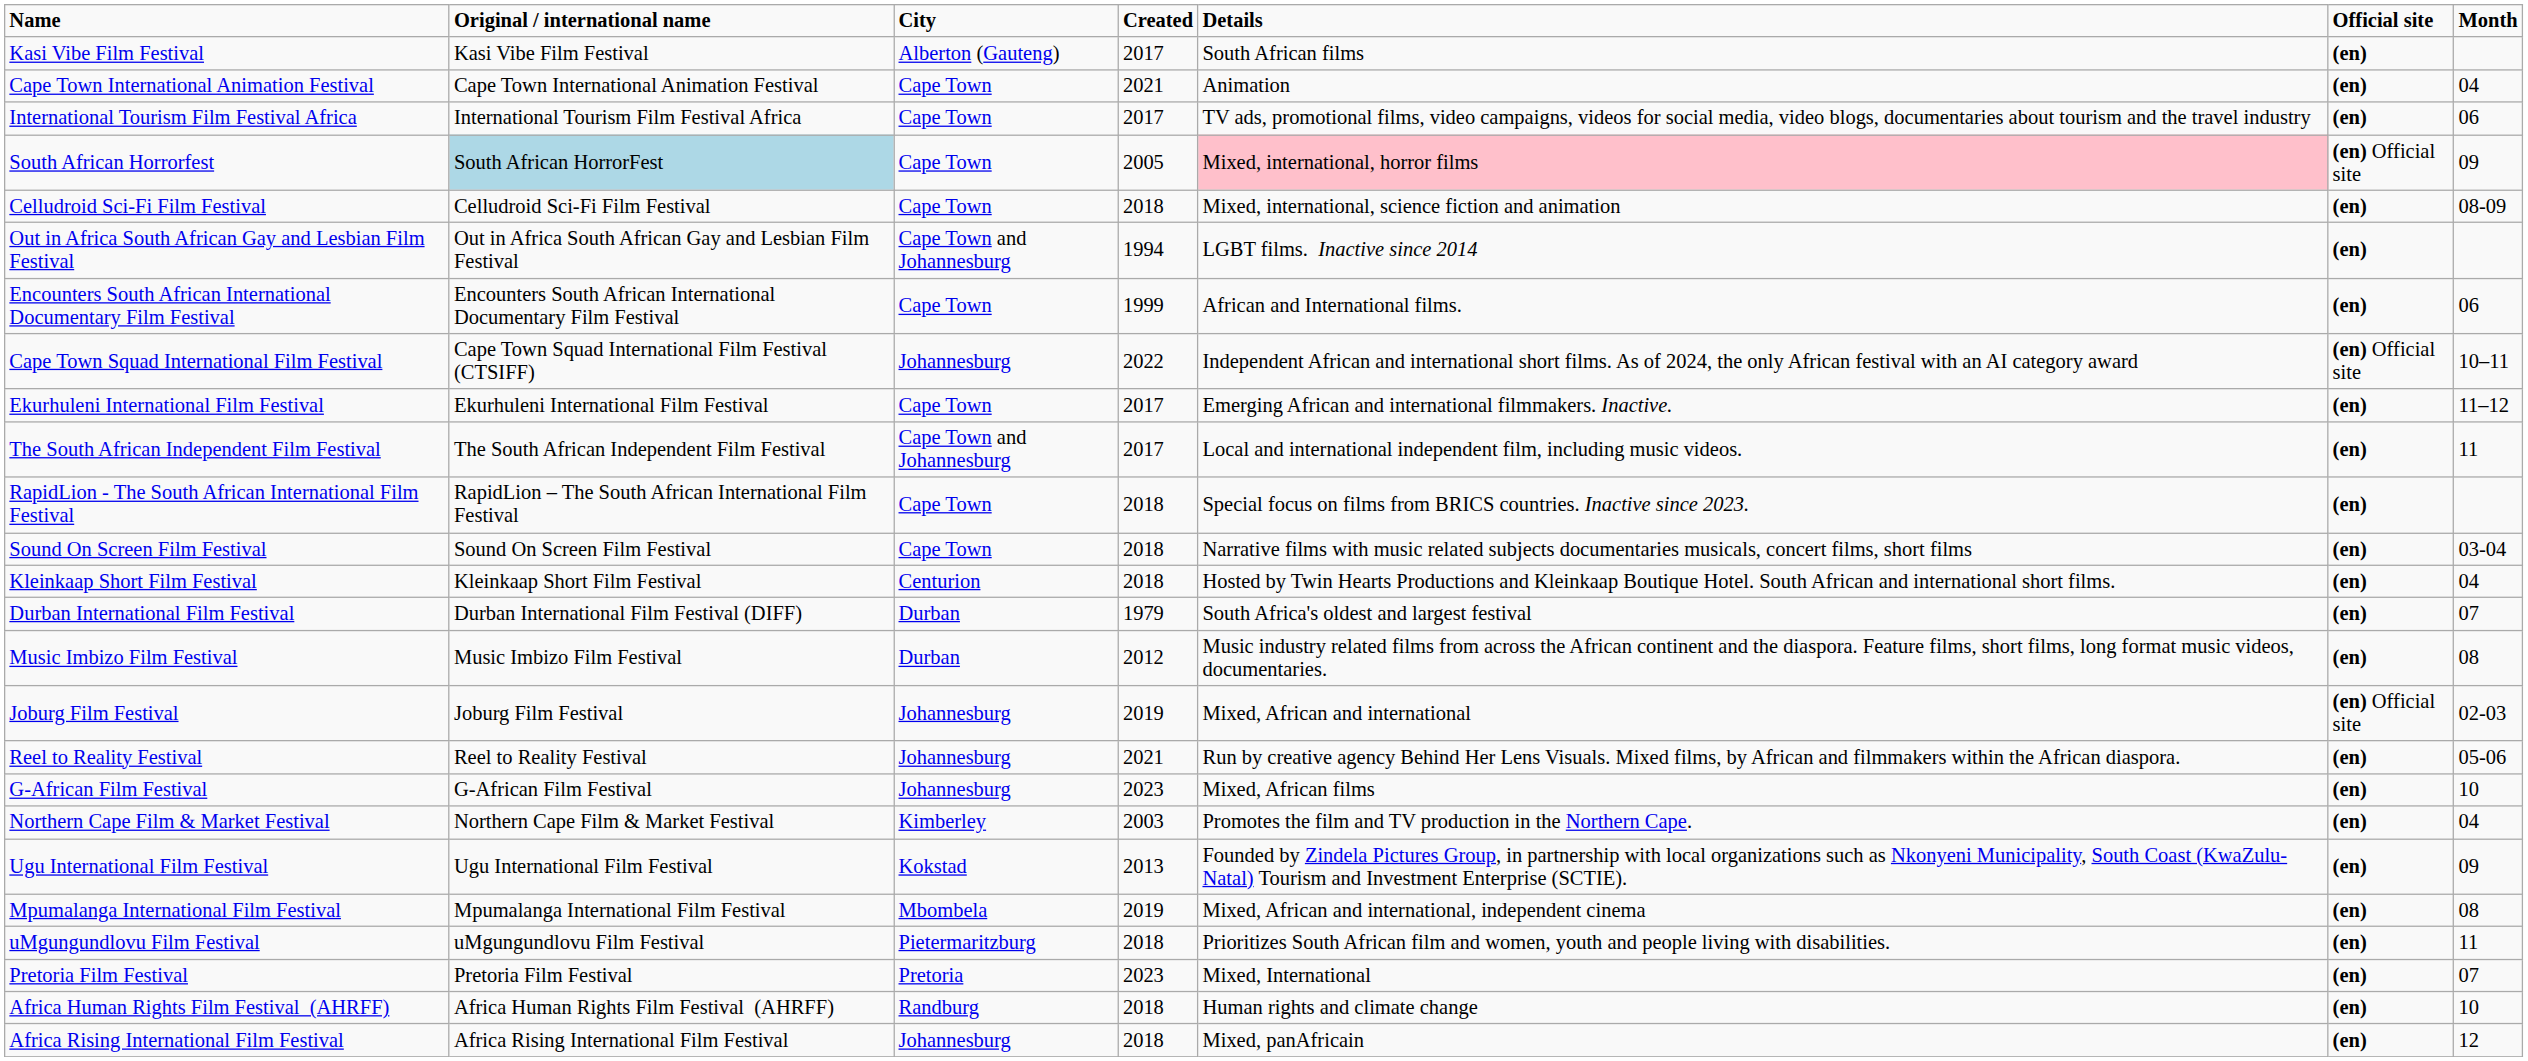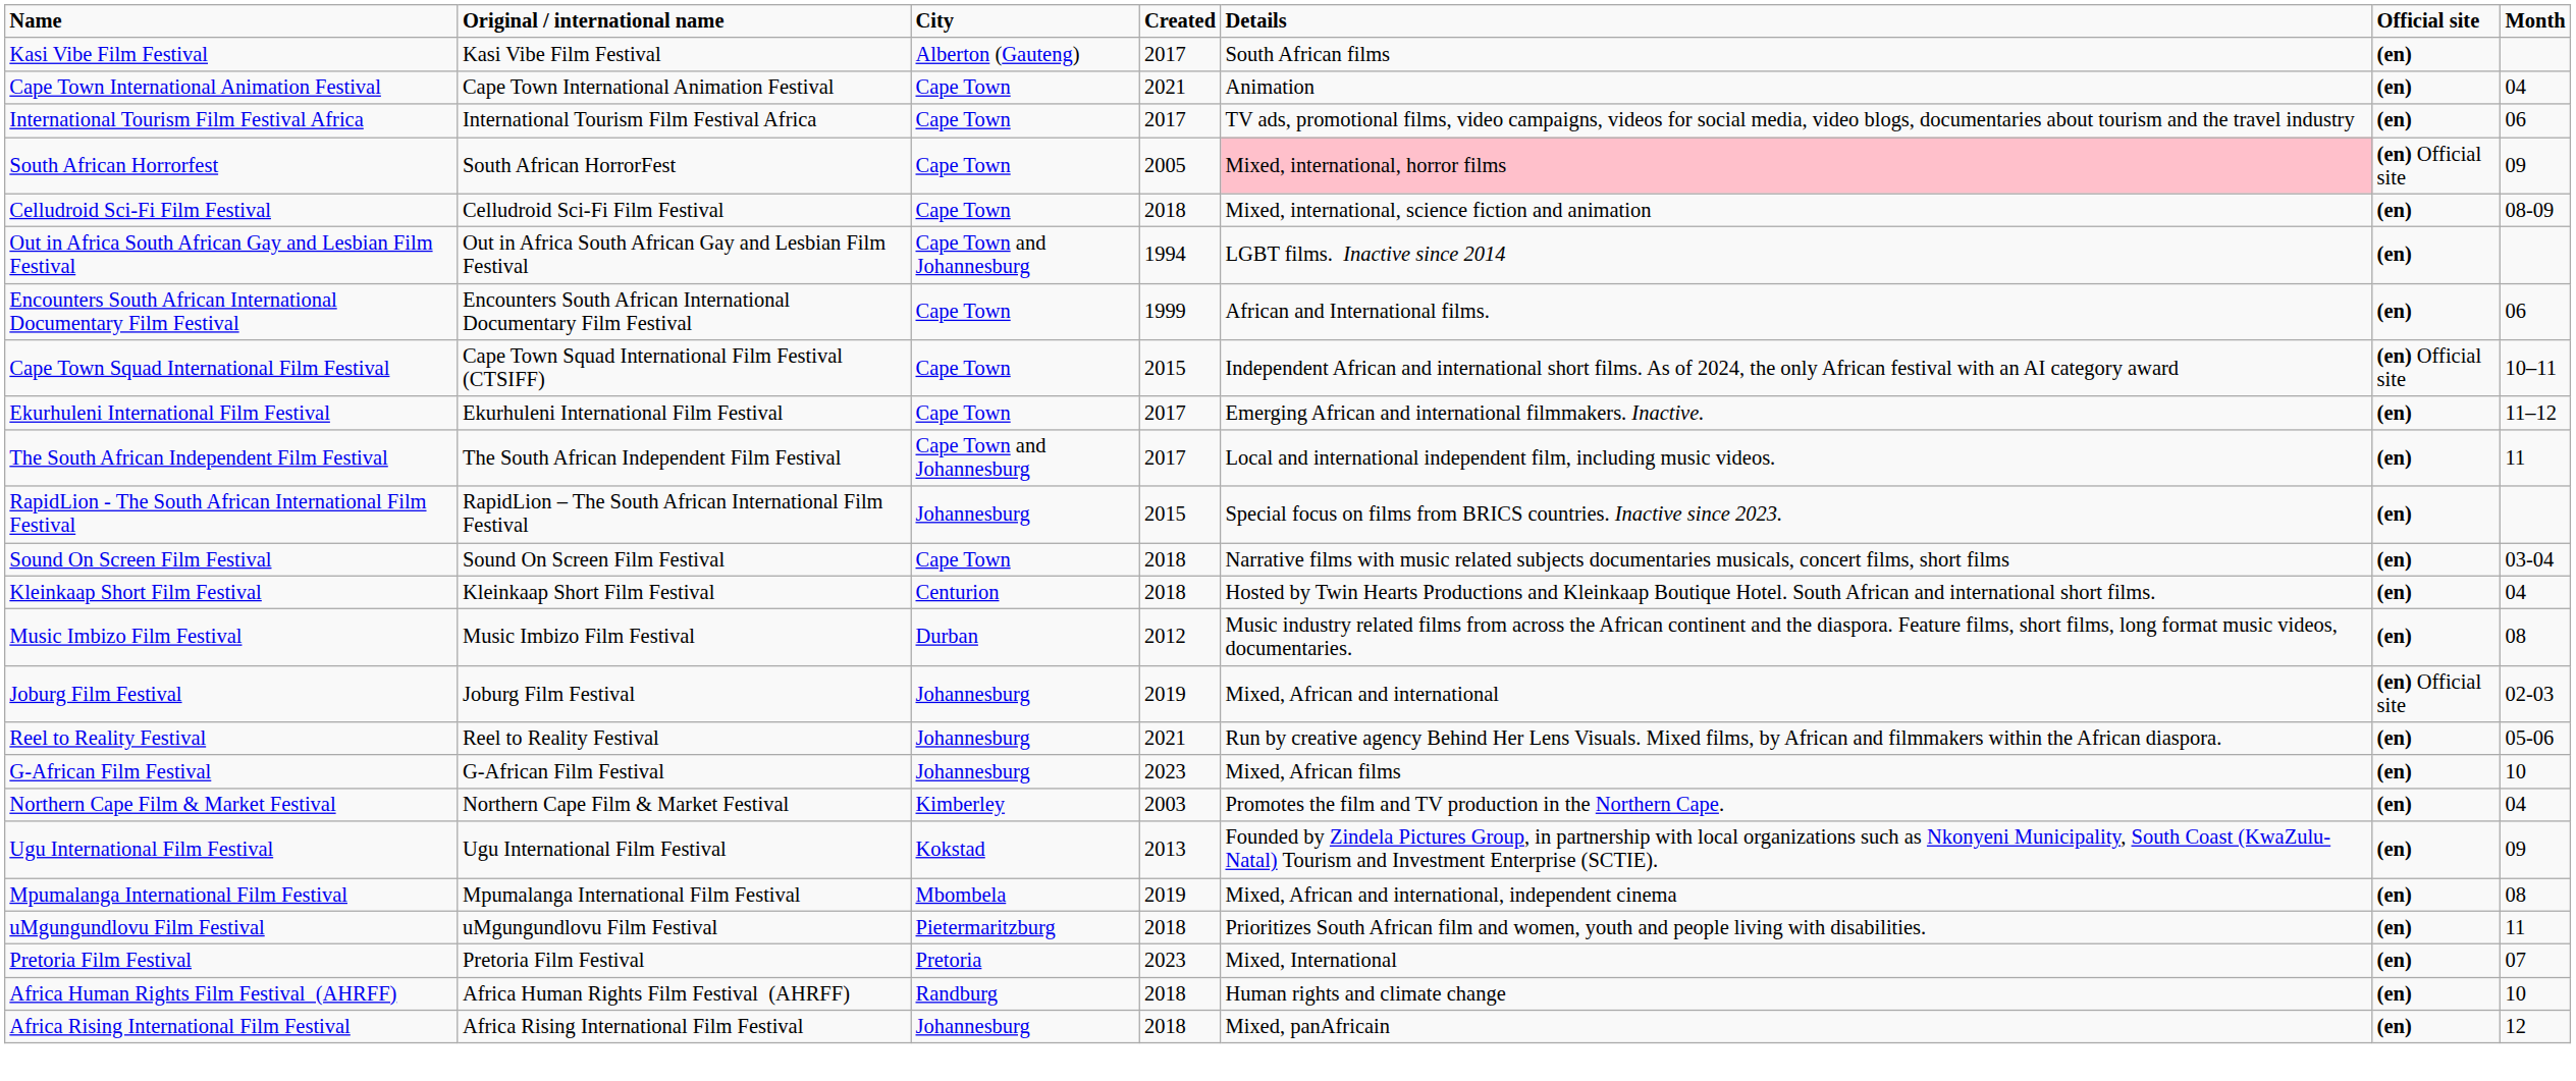 <table class="wikitable">
 <tr>
 <td><strong>Name</strong></td>
 <td><strong>Original / international name</strong></td>
 <td><strong>City</strong></td>
 <td><strong>Created</strong></td>
 <td><strong>Details</strong></td>
 <td><strong>Official site</strong></td>
 <td><strong>Month</strong></td>
 </tr>
 <tr>
 <td><a href='#'>Kasi Vibe Film Festival</a></td>
 <td>Kasi Vibe Film Festival</td>
 <td><a href='#'>Alberton</a> (<a href='#'>Gauteng</a>)</td>
 <td>2017</td>
 <td>South African films</td>
 <td><strong>(en)</strong> </td>
 <td></td>
 </tr>
 <tr>
 <td><a href='#'>Cape Town International Animation Festival</a></td>
 <td>Cape Town International Animation Festival</td>
 <td><a href='#'>Cape Town</a></td>
 <td>2021</td>
 <td>Animation</td>
 <td><strong>(en)</strong> </td>
 <td>04</td>
 </tr>
 <tr>
 <td><a href='#'>International Tourism Film Festival Africa</a></td>
 <td>International Tourism Film Festival Africa</td>
 <td><a href='#'>Cape Town</a></td>
 <td>2017</td>
 <td>TV ads, promotional films, video campaigns, videos for social media, video blogs, documentaries about tourism and the travel industry</td>
 <td><strong>(en)</strong> </td>
 <td>06</td>
 </tr>
 <tr>
 <td><a href='#'>South African Horrorfest</a></td>
-<td style="background: lightblue;">South African HorrorFest</td>
+<td>South African HorrorFest</td>
 <td><a href='#'>Cape Town</a></td>
 <td>2005</td>
 <td style="background: pink;">Mixed, international, horror films</td>
 <td><strong>(en)</strong> Official site</td>
 <td>09</td>
 </tr>
 <tr>
 <td><a href='#'>Celludroid Sci-Fi Film Festival</a></td>
 <td>Celludroid Sci-Fi Film Festival</td>
 <td><a href='#'>Cape Town</a></td>
 <td>2018</td>
 <td>Mixed, international, science fiction and animation</td>
 <td><strong>(en)</strong> </td>
 <td>08-09</td>
 </tr>
 <tr>
 <td><a href='#'>Out in Africa South African Gay and Lesbian Film Festival</a></td>
 <td>Out in Africa South African Gay and Lesbian Film Festival</td>
 <td><a href='#'>Cape Town</a> and <a href='#'>Johannesburg</a></td>
 <td>1994</td>
 <td>LGBT films.  <em>Inactive since 2014</em></td>
 <td><strong>(en)</strong> </td>
 <td></td>
 </tr>
 <tr>
 <td><a href='#'>Encounters South African International Documentary Film Festival</a></td>
 <td>Encounters South African International Documentary Film Festival</td>
 <td><a href='#'>Cape Town</a></td>
 <td>1999</td>
 <td>African and International films.</td>
 <td><strong>(en)</strong> </td>
 <td>06</td>
 </tr>
 <tr>
 <td><a href='#'>Cape Town Squad International Film Festival</a></td>
 <td>Cape Town Squad International Film Festival (CTSIFF)</td>
-<td><a href='#'>Johannesburg</a></td>
-<td>2022</td>
+<td><a href='#'>Cape Town</a></td>
+<td>2015</td>
 <td>Independent African and international short films. As of 2024, the only African festival with an AI category award</td>
 <td><strong>(en)</strong> Official site</td>
 <td>10–11</td>
 </tr>
 <tr>
 <td><a href='#'>Ekurhuleni International Film Festival</a></td>
 <td>Ekurhuleni International Film Festival</td>
 <td><a href='#'>Cape Town</a></td>
 <td>2017</td>
 <td>Emerging African and international filmmakers. <em>Inactive.</em></td>
 <td><strong>(en)</strong> </td>
 <td>11–12</td>
 </tr>
 <tr>
 <td><a href='#'>The South African Independent Film Festival</a></td>
 <td>The South African Independent Film Festival</td>
 <td><a href='#'>Cape Town</a> and <a href='#'>Johannesburg</a></td>
 <td>2017</td>
 <td>Local and international independent film, including music videos.</td>
 <td><strong>(en)</strong> </td>
 <td>11</td>
 </tr>
 <tr>
 <td><a href='#'>RapidLion - The South African International Film Festival</a></td>
 <td>RapidLion – The South African International Film Festival</td>
-<td><a href='#'>Cape Town</a></td>
-<td>2018</td>
+<td><a href='#'>Johannesburg</a></td>
+<td>2015</td>
 <td>Special focus on films from BRICS countries. <em>Inactive since 2023.</em></td>
 <td><strong>(en)</strong> </td>
 <td></td>
 </tr>
 <tr>
 <td><a href='#'>Sound On Screen Film Festival</a></td>
 <td>Sound On Screen Film Festival</td>
 <td><a href='#'>Cape Town</a></td>
 <td>2018</td>
 <td>Narrative films with music related subjects documentaries musicals, concert films, short films</td>
 <td><strong>(en)</strong> </td>
 <td>03-04</td>
 </tr>
 <tr>
 <td><a href='#'>Kleinkaap Short Film Festival</a></td>
 <td>Kleinkaap Short Film Festival</td>
 <td><a href='#'>Centurion</a></td>
 <td>2018</td>
 <td>Hosted by Twin Hearts Productions and Kleinkaap Boutique Hotel.  South African and international short films.</td>
 <td><strong>(en)</strong> </td>
 <td>04</td>
-</tr>
-<tr>
-<td><a href='#'>Durban International Film Festival</a></td>
-<td>Durban International Film Festival (DIFF)</td>
-<td><a href='#'>Durban</a></td>
-<td>1979</td>
-<td>South Africa's oldest and largest festival</td>
-<td><strong>(en)</strong> </td>
-<td>07</td>
 </tr>
 <tr>
 <td><a href='#'>Music Imbizo Film Festival</a></td>
 <td>Music Imbizo Film Festival</td>
 <td><a href='#'>Durban</a></td>
 <td>2012</td>
 <td>Music industry related films from across the African continent and the diaspora. Feature films, short films, long format music videos, documentaries.</td>
 <td><strong>(en)</strong> </td>
 <td>08</td>
 </tr>
 <tr>
 <td><a href='#'>Joburg Film Festival</a></td>
 <td>Joburg Film Festival</td>
 <td><a href='#'>Johannesburg</a></td>
 <td>2019</td>
 <td>Mixed, African and international</td>
 <td><strong>(en)</strong> Official site</td>
 <td>02-03</td>
 </tr>
 <tr>
 <td><a href='#'>Reel to Reality Festival</a></td>
 <td>Reel to Reality Festival</td>
 <td><a href='#'>Johannesburg</a></td>
 <td>2021</td>
 <td>Run by creative agency Behind Her Lens Visuals. Mixed films, by African and filmmakers within the African diaspora.</td>
 <td><strong>(en)</strong> </td>
 <td>05-06</td>
 </tr>
 <tr>
 <td><a href='#'>G-African Film Festival</a></td>
 <td>G-African Film Festival</td>
 <td><a href='#'>Johannesburg</a></td>
 <td>2023</td>
 <td>Mixed, African films</td>
 <td><strong>(en)</strong> </td>
 <td>10</td>
 </tr>
 <tr>
 <td><a href='#'>Northern Cape Film & Market Festival</a></td>
 <td>Northern Cape Film & Market Festival</td>
 <td><a href='#'>Kimberley</a></td>
 <td>2003</td>
 <td>Promotes the film and TV production in the <a href='#'>Northern Cape</a>.</td>
 <td><strong>(en)</strong> </td>
 <td>04</td>
 </tr>
 <tr>
 <td><a href='#'>Ugu International Film Festival</a></td>
 <td>Ugu International Film Festival</td>
 <td><a href='#'>Kokstad</a></td>
 <td>2013</td>
 <td>Founded by <a href='#'>Zindela Pictures Group</a>, in partnership with local organizations such as <a href='#'>Nkonyeni Municipality</a>, <a href='#'>South Coast (KwaZulu-Natal)</a> Tourism and Investment Enterprise (SCTIE).</td>
 <td><strong>(en)</strong> </td>
 <td>09</td>
 </tr>
 <tr>
 <td><a href='#'>Mpumalanga International Film Festival</a></td>
 <td>Mpumalanga International Film Festival</td>
 <td><a href='#'>Mbombela</a></td>
 <td>2019</td>
 <td>Mixed, African and international, independent cinema</td>
 <td><strong>(en)</strong> </td>
 <td>08</td>
 </tr>
 <tr>
 <td><a href='#'>uMgungundlovu Film Festival</a></td>
 <td>uMgungundlovu Film Festival</td>
 <td><a href='#'>Pietermaritzburg</a></td>
 <td>2018</td>
 <td>Prioritizes South African film and women, youth and people living with disabilities.</td>
 <td><strong>(en)</strong> </td>
 <td>11</td>
 </tr>
 <tr>
 <td><a href='#'>Pretoria Film Festival</a></td>
 <td>Pretoria Film Festival</td>
 <td><a href='#'>Pretoria</a></td>
 <td>2023</td>
 <td>Mixed, International</td>
 <td><strong>(en)</strong> </td>
 <td>07</td>
 </tr>
 <tr>
 <td><a href='#'>Africa Human Rights Film Festival  (AHRFF)</a></td>
 <td>Africa Human Rights Film Festival  (AHRFF)</td>
 <td><a href='#'>Randburg</a></td>
 <td>2018</td>
 <td>Human rights and climate change</td>
 <td><strong>(en)</strong> </td>
 <td>10</td>
 </tr>
 <tr>
 <td><a href='#'>Africa Rising International Film Festival</a></td>
 <td>Africa Rising International Film Festival</td>
 <td><a href='#'>Johannesburg</a></td>
 <td>2018</td>
 <td>Mixed, panAfricain</td>
 <td><strong>(en)</strong> </td>
 <td>12</td>
 </tr>
 </table>
